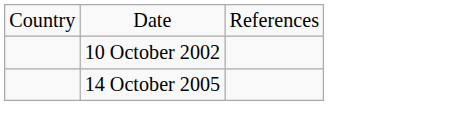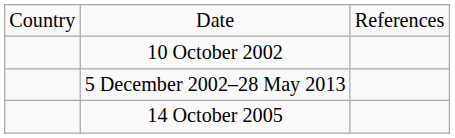 <table class="wikitable" style="text-align:center">
 <tr>
 <td>Country</td>
 <td>Date</td>
 <td>References</td>
 </tr>
 <tr>
 <td></td>
 <td>10 October 2002</td>
 <td></td>
 </tr>
 <tr>
 <td></td>
+<td>5 December 2002–28 May 2013</td>
+<td></td>
+</tr>
+<tr>
+<td></td>
 <td>14 October 2005</td>
 <td></td>
 </tr>
 </table>
